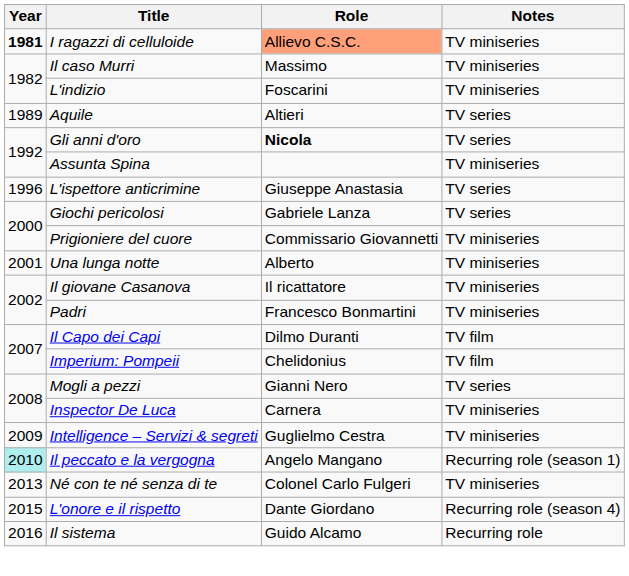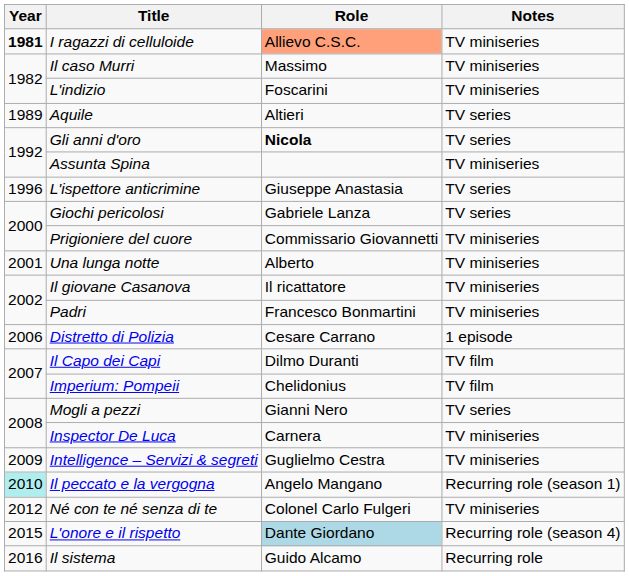 <table class="wikitable plainrowheaders sortable">
 <tr>
 <th scope="col">Year</th>
 <th scope="col">Title</th>
 <th scope="col">Role</th>
 <th scope="col">Notes</th>
 </tr>
 <tr>
 <td><strong>1981</strong></td>
 <td><em>I ragazzi di celluloide</em></td>
 <td style="background: lightsalmon;">Allievo C.S.C.</td>
 <td>TV miniseries</td>
 </tr>
 <tr>
 <td rowspan=2>1982</td>
 <td><em>Il caso Murri</em></td>
 <td>Massimo</td>
 <td>TV miniseries</td>
 </tr>
 <tr>
 <td><em>L'indizio</em></td>
 <td>Foscarini</td>
 <td>TV miniseries</td>
 </tr>
 <tr>
 <td>1989</td>
 <td><em>Aquile</em></td>
 <td>Altieri</td>
 <td>TV series</td>
 </tr>
 <tr>
 <td rowspan=2>1992</td>
 <td><em>Gli anni d'oro</em></td>
 <td><strong>Nicola</strong></td>
 <td>TV series</td>
 </tr>
 <tr>
 <td><em>Assunta Spina</em></td>
 <td></td>
 <td>TV miniseries</td>
 </tr>
 <tr>
 <td>1996</td>
 <td><em>L'ispettore anticrimine</em></td>
 <td>Giuseppe Anastasia</td>
 <td>TV series</td>
 </tr>
 <tr>
 <td rowspan=2>2000</td>
 <td><em>Giochi pericolosi</em></td>
 <td>Gabriele Lanza</td>
 <td>TV series</td>
 </tr>
 <tr>
 <td><em>Prigioniere del cuore</em></td>
 <td>Commissario Giovannetti</td>
 <td>TV miniseries</td>
 </tr>
 <tr>
 <td>2001</td>
 <td><em>Una lunga notte</em></td>
 <td>Alberto</td>
 <td>TV miniseries</td>
 </tr>
 <tr>
 <td rowspan=2>2002</td>
 <td><em>Il giovane Casanova</em></td>
 <td>Il ricattatore</td>
 <td>TV miniseries</td>
 </tr>
 <tr>
 <td><em>Padri</em></td>
 <td>Francesco Bonmartini</td>
 <td>TV miniseries</td>
 </tr>
 <tr>
+<td>2006</td>
+<td><em><a href='#'>Distretto di Polizia</a></em></td>
+<td>Cesare Carrano</td>
+<td>1 episode</td>
+</tr>
+<tr>
 <td rowspan=2>2007</td>
 <td><em><a href='#'>Il Capo dei Capi</a></em></td>
 <td>Dilmo Duranti</td>
 <td>TV film</td>
 </tr>
 <tr>
 <td><em><a href='#'>Imperium: Pompeii</a></em></td>
 <td>Chelidonius</td>
 <td>TV film</td>
 </tr>
 <tr>
 <td rowspan=2>2008</td>
 <td><em>Mogli a pezzi</em></td>
 <td>Gianni Nero</td>
 <td>TV series</td>
 </tr>
 <tr>
 <td><em><a href='#'>Inspector De Luca</a></em></td>
 <td>Carnera</td>
 <td>TV miniseries</td>
 </tr>
 <tr>
 <td>2009</td>
 <td><em><a href='#'>Intelligence – Servizi & segreti</a></em></td>
 <td>Guglielmo Cestra</td>
 <td>TV miniseries</td>
 </tr>
 <tr>
 <td style="background: paleturquoise;">2010</td>
 <td><em><a href='#'>Il peccato e la vergogna</a></em></td>
 <td>Angelo Mangano</td>
 <td>Recurring role (season 1)</td>
 </tr>
 <tr>
-<td>2013</td>
+<td>2012</td>
 <td><em>Né con te né senza di te</em></td>
 <td>Colonel Carlo Fulgeri</td>
 <td>TV miniseries</td>
 </tr>
 <tr>
 <td>2015</td>
 <td><em><a href='#'>L'onore e il rispetto</a></em></td>
-<td>Dante Giordano</td>
+<td style="background: lightblue;">Dante Giordano</td>
 <td>Recurring role (season 4)</td>
 </tr>
 <tr>
 <td>2016</td>
 <td><em>Il sistema</em></td>
 <td>Guido Alcamo</td>
 <td>Recurring role</td>
 </tr>
 </table>
